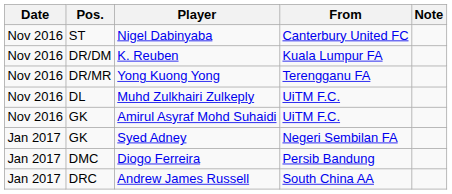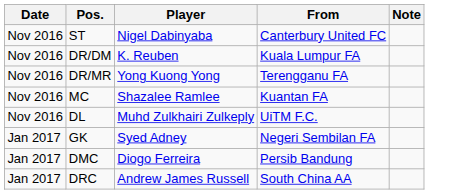 <table class="wikitable sortable">
 <tr>
 <th>Date</th>
 <th>Pos.</th>
 <th>Player</th>
 <th>From</th>
 <th>Note</th>
 </tr>
 <tr>
 <td>Nov 2016</td>
 <td>ST</td>
 <td> <a href='#'>Nigel Dabinyaba</a></td>
 <td> <a href='#'>Canterbury United FC</a></td>
 <td></td>
 </tr>
 <tr>
 <td>Nov 2016</td>
 <td>DR/DM</td>
 <td> <a href='#'>K. Reuben</a></td>
 <td> <a href='#'>Kuala Lumpur FA</a></td>
 <td></td>
 </tr>
 <tr>
 <td>Nov 2016</td>
 <td>DR/MR</td>
 <td> <a href='#'>Yong Kuong Yong</a></td>
 <td> <a href='#'>Terengganu FA</a></td>
 <td></td>
 </tr>
 <tr>
 <td>Nov 2016</td>
-<td>DL</td>
-<td> <a href='#'>Muhd Zulkhairi Zulkeply</a></td>
-<td> <a href='#'>UiTM F.C.</a></td>
+<td>MC</td>
+<td> <a href='#'>Shazalee Ramlee</a></td>
+<td> <a href='#'>Kuantan FA</a></td>
 <td></td>
 </tr>
 <tr>
 <td>Nov 2016</td>
-<td>GK</td>
-<td> <a href='#'>Amirul Asyraf Mohd Suhaidi</a></td>
+<td>DL</td>
+<td> <a href='#'>Muhd Zulkhairi Zulkeply</a></td>
 <td> <a href='#'>UiTM F.C.</a></td>
 <td></td>
 </tr>
 <tr>
 <td>Jan 2017</td>
 <td>GK</td>
 <td> <a href='#'>Syed Adney</a></td>
 <td> <a href='#'>Negeri Sembilan FA</a></td>
 <td></td>
 </tr>
 <tr>
 <td>Jan 2017</td>
 <td>DMC</td>
 <td> <a href='#'>Diogo Ferreira</a></td>
 <td> <a href='#'>Persib Bandung</a></td>
 <td></td>
 </tr>
 <tr>
 <td>Jan 2017</td>
 <td>DRC</td>
 <td> <a href='#'>Andrew James Russell</a></td>
 <td> <a href='#'>South China AA</a></td>
 <td></td>
 </tr>
 </table>
